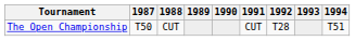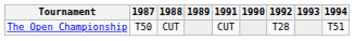 <table class="wikitable" style="font-size:95%;text-align:center;">
 <tr>
 <th>Tournament</th>
 <th>1987</th>
 <th>1988</th>
 <th>1989</th>
+<th>1991</th>
 <th>1990</th>
-<th>1991</th>
 <th>1992</th>
 <th>1993</th>
 <th>1994</th>
 </tr>
 <tr>
 <td align=left><a href='#'>The Open Championship</a></td>
 <td>T50</td>
 <td>CUT</td>
 <td style="background:#eeeeee;"></td>
+<td>CUT</td>
 <td style="background:#eeeeee;"></td>
-<td>CUT</td>
 <td>T28</td>
 <td style="background:#eeeeee;"></td>
 <td>T51</td>
 </tr>
 </table>
